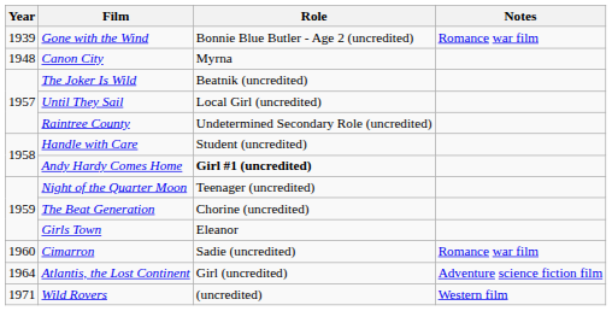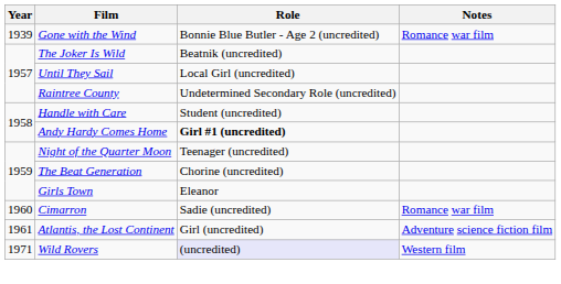 <table class="wikitable sortable">
 <tr>
 <th>Year</th>
 <th>Film</th>
 <th>Role</th>
 <th class="wikitable unsortable">Notes</th>
 </tr>
 <tr>
 <td>1939</td>
 <td><em><a href='#'>Gone with the Wind</a></em></td>
 <td>Bonnie Blue Butler - Age 2 (uncredited)</td>
 <td><a href='#'>Romance</a> <a href='#'>war film</a></td>
-</tr>
-<tr>
-<td>1948</td>
-<td><em><a href='#'>Canon City</a></em></td>
-<td>Myrna</td>
-<td></td>
 </tr>
 <tr>
 <td rowspan="3">1957</td>
 <td><em><a href='#'>The Joker Is Wild</a></em></td>
 <td>Beatnik (uncredited)</td>
 <td></td>
 </tr>
 <tr>
 <td><em><a href='#'>Until They Sail</a></em></td>
 <td>Local Girl (uncredited)</td>
 <td></td>
 </tr>
 <tr>
 <td><em><a href='#'>Raintree County</a></em></td>
 <td>Undetermined Secondary Role (uncredited)</td>
 </tr>
 <tr>
 <td rowspan="2">1958</td>
 <td><em><a href='#'>Handle with Care</a></em></td>
 <td>Student (uncredited)</td>
 <td></td>
 </tr>
 <tr>
 <td><em><a href='#'>Andy Hardy Comes Home</a></em></td>
 <td><strong>Girl #1 (uncredited)</strong></td>
 <td></td>
 </tr>
 <tr>
 <td rowspan="3">1959</td>
 <td><em><a href='#'>Night of the Quarter Moon</a></em></td>
 <td>Teenager (uncredited)</td>
 <td></td>
 </tr>
 <tr>
 <td><em><a href='#'>The Beat Generation</a></em></td>
 <td>Chorine (uncredited)</td>
 <td></td>
 </tr>
 <tr>
 <td><em><a href='#'>Girls Town</a></em></td>
 <td>Eleanor</td>
 <td></td>
 </tr>
 <tr>
 <td>1960</td>
 <td><em><a href='#'>Cimarron</a></em></td>
 <td>Sadie (uncredited)</td>
 <td><a href='#'>Romance</a> <a href='#'>war film</a></td>
 </tr>
 <tr>
-<td>1964</td>
+<td>1961</td>
 <td><em><a href='#'>Atlantis, the Lost Continent</a></em></td>
 <td>Girl (uncredited)</td>
 <td><a href='#'>Adventure</a> <a href='#'>science fiction film</a></td>
 </tr>
 <tr>
 <td>1971</td>
 <td><em><a href='#'>Wild Rovers</a></em></td>
-<td>(uncredited)</td>
+<td style="background: lavender;">(uncredited)</td>
 <td><a href='#'>Western film</a></td>
 </tr>
 </table>
